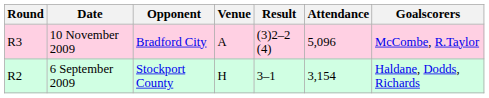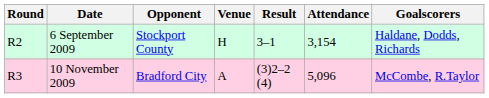 <table class="wikitable">
 <tr>
 <th>Round</th>
 <th>Date</th>
 <th>Opponent</th>
 <th>Venue</th>
 <th>Result</th>
 <th>Attendance</th>
 <th>Goalscorers</th>
 </tr>
+<tr style="background-color: #d0ffe3;">
+<td>R2</td>
+<td>6 September 2009</td>
+<td><a href='#'>Stockport County</a></td>
+<td>H</td>
+<td>3–1</td>
+<td>3,154</td>
+<td><a href='#'>Haldane</a>, <a href='#'>Dodds</a>, <a href='#'>Richards</a></td>
+</tr>
 <tr style="background-color: #ffd0e3;">
 <td>R3</td>
 <td>10 November 2009</td>
 <td><a href='#'>Bradford City</a></td>
 <td>A</td>
 <td>(3)2–2 (4)</td>
 <td>5,096</td>
 <td><a href='#'>McCombe</a>, <a href='#'>R.Taylor</a></td>
 </tr>
-<tr style="background-color: #d0ffe3;">
-<td>R2</td>
-<td>6 September 2009</td>
-<td><a href='#'>Stockport County</a></td>
-<td>H</td>
-<td>3–1</td>
-<td>3,154</td>
-<td><a href='#'>Haldane</a>, <a href='#'>Dodds</a>, <a href='#'>Richards</a></td>
-</tr>
 </table>
